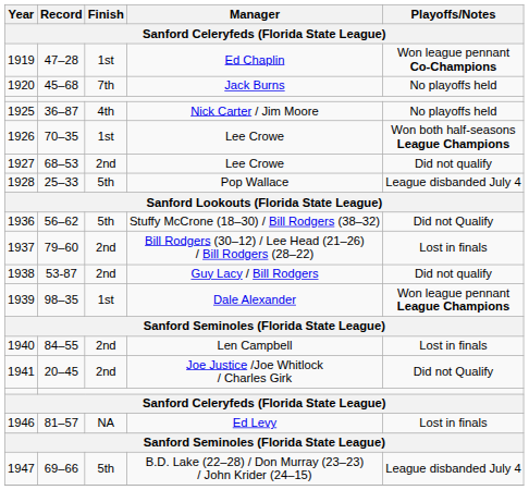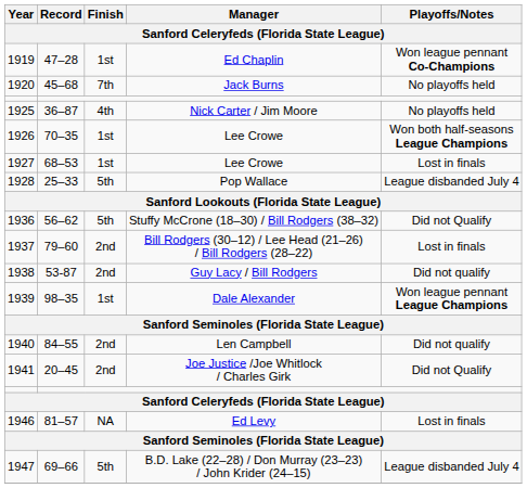 <table class="wikitable" style="text-align:center">
 <tr>
 <th>Year</th>
 <th>Record</th>
 <th>Finish</th>
 <th>Manager</th>
 <th>Playoffs/Notes</th>
 </tr>
 <tr>
 <th colspan="9">Sanford Celeryfeds (Florida State League)</th>
 </tr>
 <tr align=center>
 <td>1919</td>
 <td>47–28</td>
 <td>1st</td>
 <td><a href='#'>Ed Chaplin</a></td>
 <td>Won league pennant<br><strong>Co-Champions</strong></td>
 </tr>
 <tr align=center>
 <td>1920</td>
 <td>45–68</td>
 <td>7th</td>
 <td><a href='#'>Jack Burns</a></td>
 <td>No playoffs held</td>
 </tr>
 <tr align=center>
 <td></td>
 </tr>
 <tr align=center>
 <td>1925</td>
 <td>36–87</td>
 <td>4th</td>
 <td><a href='#'>Nick Carter</a> / Jim Moore</td>
 <td>No playoffs held</td>
 </tr>
 <tr align=center>
 <td>1926</td>
 <td>70–35</td>
 <td>1st</td>
 <td>Lee Crowe</td>
 <td>Won both half-seasons<br>  <strong>League Champions</strong></td>
 </tr>
 <tr align=center>
 <td>1927</td>
 <td>68–53</td>
-<td>2nd</td>
+<td>1st</td>
 <td>Lee Crowe</td>
-<td>Did not qualify</td>
+<td>Lost in finals</td>
 </tr>
 <tr align=center>
 <td>1928</td>
 <td>25–33</td>
 <td>5th</td>
 <td>Pop Wallace</td>
 <td>League disbanded July 4</td>
 </tr>
 <tr align=center>
 <th colspan="9">Sanford Lookouts (Florida State League)</th>
 </tr>
 <tr align=center>
 <td>1936</td>
 <td>56–62</td>
 <td>5th</td>
 <td>Stuffy McCrone (18–30) / <a href='#'>Bill Rodgers</a> (38–32)</td>
 <td>Did not Qualify</td>
 </tr>
 <tr align=center>
 <td>1937</td>
 <td>79–60</td>
 <td>2nd</td>
 <td><a href='#'>Bill Rodgers</a> (30–12) / Lee Head (21–26) <br>/ <a href='#'>Bill Rodgers</a> (28–22)</td>
 <td>Lost in finals</td>
 </tr>
 <tr align=center>
 <td>1938</td>
 <td>53-87</td>
 <td>2nd</td>
 <td><a href='#'>Guy Lacy</a> / <a href='#'>Bill Rodgers</a></td>
 <td>Did not qualify</td>
 </tr>
 <tr align=center>
 <td>1939</td>
 <td>98–35</td>
 <td>1st</td>
 <td><a href='#'>Dale Alexander</a></td>
 <td>Won league pennant<br><strong>League Champions</strong></td>
 </tr>
 <tr align=center>
 <th colspan="9">Sanford Seminoles (Florida State League)</th>
 </tr>
 <tr align=center>
 <td>1940</td>
 <td>84–55</td>
 <td>2nd</td>
 <td>Len Campbell</td>
-<td>Lost in finals</td>
+<td>Did not qualify</td>
 </tr>
 <tr align=center>
 <td>1941</td>
 <td>20–45</td>
 <td>2nd</td>
 <td><a href='#'>Joe Justice</a> /Joe Whitlock <br>/ Charles Girk</td>
 <td>Did not Qualify</td>
 </tr>
 <tr align=center>
 <td></td>
 </tr>
 <tr align=center>
 <th colspan="9">Sanford Celeryfeds (Florida State League)</th>
 </tr>
 <tr align=center>
 <td>1946</td>
 <td>81–57</td>
 <td>NA</td>
 <td><a href='#'>Ed Levy</a></td>
 <td>Lost in finals</td>
 </tr>
 <tr align=center>
 <th colspan="9">Sanford Seminoles (Florida State League)</th>
 </tr>
 <tr align=center>
 <td>1947</td>
 <td>69–66</td>
 <td>5th</td>
 <td>B.D. Lake (22–28) / Don Murray (23–23) <br>/ John Krider (24–15)</td>
 <td>League disbanded July 4</td>
 </tr>
 <tr align=center>
 </tr>
 </table>
